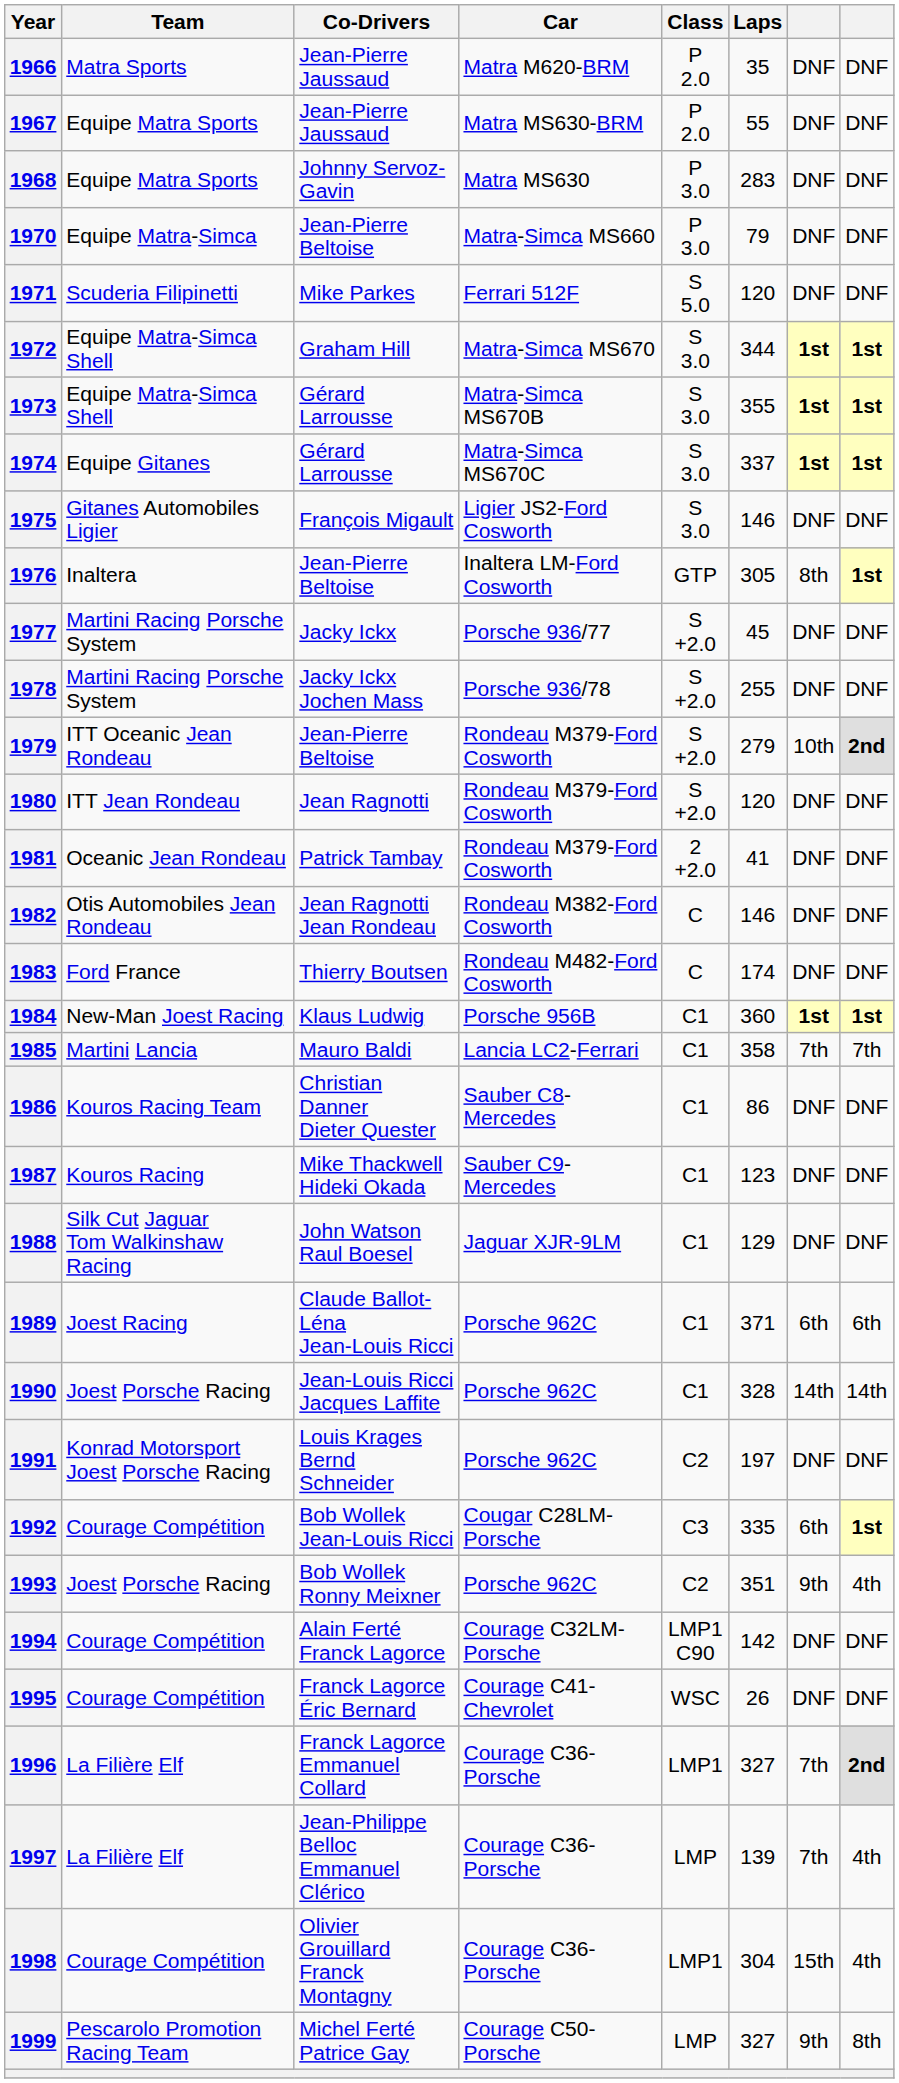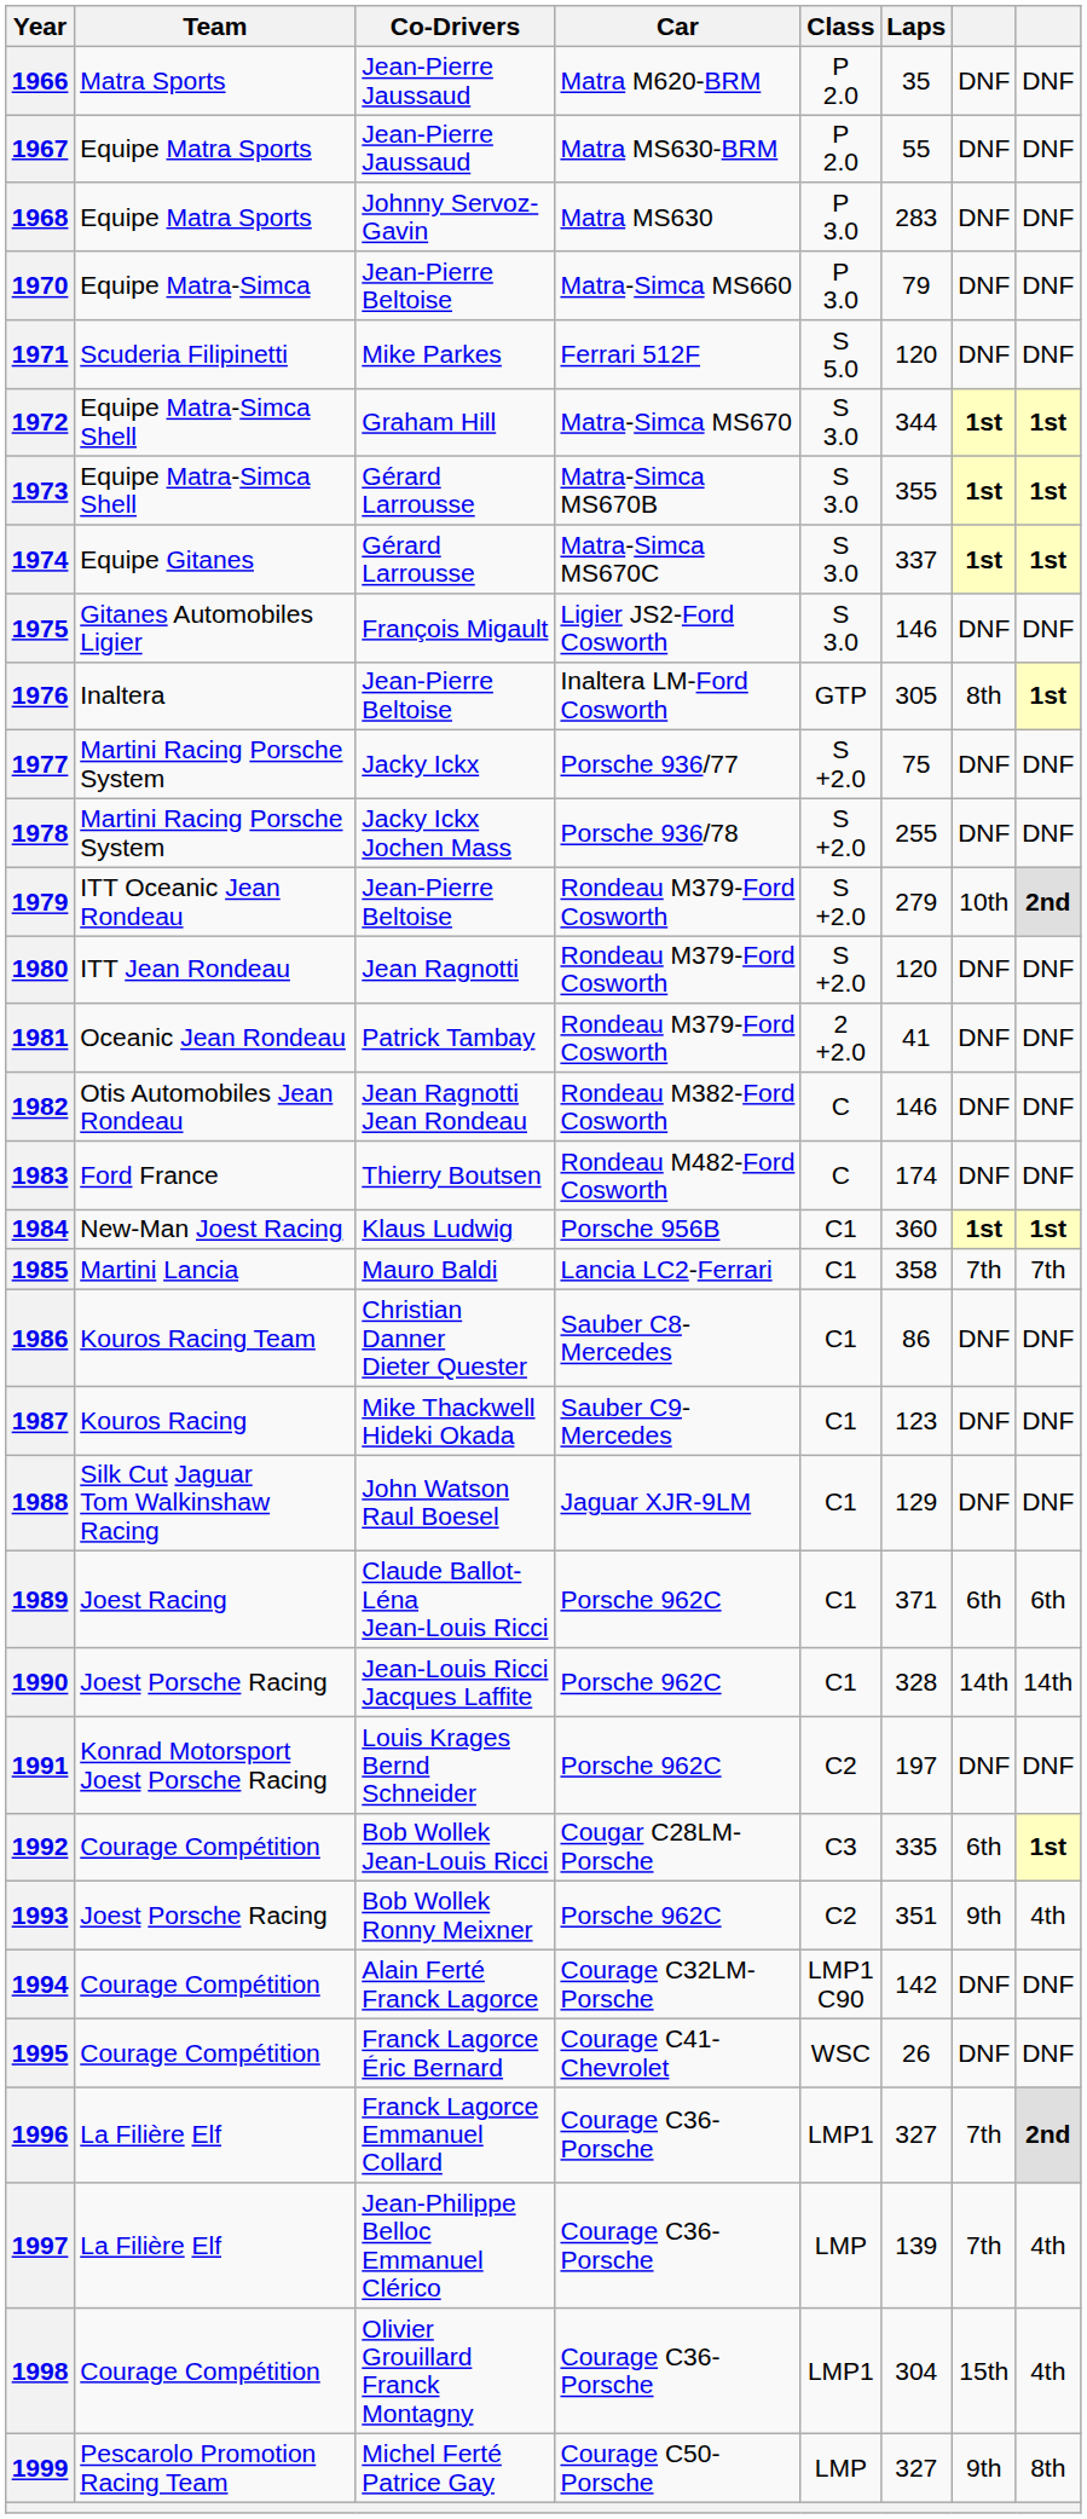 <table class="wikitable" style="text-align:center; font-size:90%">
 <tr>
 <th>Year</th>
 <th>Team</th>
 <th>Co-Drivers</th>
 <th>Car</th>
 <th>Class</th>
 <th>Laps</th>
 <th></th>
 <th></th>
 </tr>
 <tr>
 <th><a href='#'>1966</a></th>
 <td align="left"> <a href='#'>Matra Sports</a></td>
 <td align="left"> <a href='#'>Jean-Pierre Jaussaud</a></td>
 <td align="left"><a href='#'>Matra</a> M620-<a href='#'>BRM</a></td>
 <td>P<br>2.0</td>
 <td>35</td>
 <td>DNF</td>
 <td>DNF</td>
 </tr>
 <tr>
 <th><a href='#'>1967</a></th>
 <td align="left"> Equipe <a href='#'>Matra Sports</a></td>
 <td align="left"> <a href='#'>Jean-Pierre Jaussaud</a></td>
 <td align="left"><a href='#'>Matra</a> MS630-<a href='#'>BRM</a></td>
 <td>P<br>2.0</td>
 <td>55</td>
 <td>DNF</td>
 <td>DNF</td>
 </tr>
 <tr>
 <th><a href='#'>1968</a></th>
 <td align="left"> Equipe <a href='#'>Matra Sports</a></td>
 <td align="left"> <a href='#'>Johnny Servoz-Gavin</a></td>
 <td align="left"><a href='#'>Matra</a> MS630</td>
 <td>P<br>3.0</td>
 <td>283</td>
 <td>DNF</td>
 <td>DNF</td>
 </tr>
 <tr>
 <th><a href='#'>1970</a></th>
 <td align="left"> Equipe <a href='#'>Matra</a>-<a href='#'>Simca</a></td>
 <td align="left"> <a href='#'>Jean-Pierre Beltoise</a></td>
 <td align="left"><a href='#'>Matra</a>-<a href='#'>Simca</a> MS660</td>
 <td>P<br>3.0</td>
 <td>79</td>
 <td>DNF</td>
 <td>DNF</td>
 </tr>
 <tr>
 <th><a href='#'>1971</a></th>
 <td align="left"> <a href='#'>Scuderia Filipinetti</a></td>
 <td align="left"> <a href='#'>Mike Parkes</a></td>
 <td align="left"><a href='#'>Ferrari 512F</a></td>
 <td>S<br>5.0</td>
 <td>120</td>
 <td>DNF</td>
 <td>DNF</td>
 </tr>
 <tr>
 <th><a href='#'>1972</a></th>
 <td align="left"> Equipe <a href='#'>Matra</a>-<a href='#'>Simca</a> <a href='#'>Shell</a></td>
 <td align="left"> <a href='#'>Graham Hill</a></td>
 <td align="left"><a href='#'>Matra</a>-<a href='#'>Simca</a> MS670</td>
 <td>S<br>3.0</td>
 <td>344</td>
 <td style="background:#FFFFBF;"><strong>1st</strong></td>
 <td style="background:#FFFFBF;"><strong>1st</strong></td>
 </tr>
 <tr>
 <th><a href='#'>1973</a></th>
 <td align="left"> Equipe <a href='#'>Matra</a>-<a href='#'>Simca</a> <a href='#'>Shell</a></td>
 <td align="left"> <a href='#'>Gérard Larrousse</a></td>
 <td align="left"><a href='#'>Matra</a>-<a href='#'>Simca</a> MS670B</td>
 <td>S<br>3.0</td>
 <td>355</td>
 <td style="background:#FFFFBF;"><strong>1st</strong></td>
 <td style="background:#FFFFBF;"><strong>1st</strong></td>
 </tr>
 <tr>
 <th><a href='#'>1974</a></th>
 <td align="left"> Equipe <a href='#'>Gitanes</a></td>
 <td align="left"> <a href='#'>Gérard Larrousse</a></td>
 <td align="left"><a href='#'>Matra</a>-<a href='#'>Simca</a> MS670C</td>
 <td>S<br>3.0</td>
 <td>337</td>
 <td style="background:#FFFFBF;"><strong>1st</strong></td>
 <td style="background:#FFFFBF;"><strong>1st</strong></td>
 </tr>
 <tr>
 <th><a href='#'>1975</a></th>
 <td align="left"> <a href='#'>Gitanes</a> Automobiles <a href='#'>Ligier</a></td>
 <td align="left"> <a href='#'>François Migault</a></td>
 <td align="left"><a href='#'>Ligier</a> JS2-<a href='#'>Ford</a> <a href='#'>Cosworth</a></td>
 <td>S<br>3.0</td>
 <td>146</td>
 <td>DNF</td>
 <td>DNF</td>
 </tr>
 <tr>
 <th><a href='#'>1976</a></th>
 <td align="left"> Inaltera</td>
 <td align="left"> <a href='#'>Jean-Pierre Beltoise</a></td>
 <td align="left">Inaltera LM-<a href='#'>Ford</a> <a href='#'>Cosworth</a></td>
 <td>GTP</td>
 <td>305</td>
 <td>8th</td>
 <td style="background:#FFFFBF;"><strong>1st</strong></td>
 </tr>
 <tr>
 <th><a href='#'>1977</a></th>
 <td align="left"> <a href='#'>Martini Racing</a> <a href='#'>Porsche</a> System</td>
 <td align="left"> <a href='#'>Jacky Ickx</a></td>
 <td align="left"><a href='#'>Porsche 936</a>/77</td>
 <td>S<br>+2.0</td>
-<td>45</td>
+<td>75</td>
 <td>DNF</td>
 <td>DNF</td>
 </tr>
 <tr>
 <th><a href='#'>1978</a></th>
 <td align="left"> <a href='#'>Martini Racing</a> <a href='#'>Porsche</a> System</td>
 <td align="left"> <a href='#'>Jacky Ickx</a><br> <a href='#'>Jochen Mass</a></td>
 <td align="left"><a href='#'>Porsche 936</a>/78</td>
 <td>S<br>+2.0</td>
 <td>255</td>
 <td>DNF</td>
 <td>DNF</td>
 </tr>
 <tr>
 <th><a href='#'>1979</a></th>
 <td align="left"> ITT Oceanic <a href='#'>Jean Rondeau</a></td>
 <td align="left"> <a href='#'>Jean-Pierre Beltoise</a></td>
 <td align="left"><a href='#'>Rondeau</a> M379-<a href='#'>Ford</a> <a href='#'>Cosworth</a></td>
 <td>S<br>+2.0</td>
 <td>279</td>
 <td>10th</td>
 <td style="background:#DFDFDF;"><strong>2nd</strong></td>
 </tr>
 <tr>
 <th><a href='#'>1980</a></th>
 <td align="left"> ITT <a href='#'>Jean Rondeau</a></td>
 <td align="left"> <a href='#'>Jean Ragnotti</a></td>
 <td align="left"><a href='#'>Rondeau</a> M379-<a href='#'>Ford</a> <a href='#'>Cosworth</a></td>
 <td>S<br>+2.0</td>
 <td>120</td>
 <td>DNF</td>
 <td>DNF</td>
 </tr>
 <tr>
 <th><a href='#'>1981</a></th>
 <td align="left"> Oceanic <a href='#'>Jean Rondeau</a></td>
 <td align="left"> <a href='#'>Patrick Tambay</a></td>
 <td align="left"><a href='#'>Rondeau</a> M379-<a href='#'>Ford</a> <a href='#'>Cosworth</a></td>
 <td>2<br>+2.0</td>
 <td>41</td>
 <td>DNF</td>
 <td>DNF</td>
 </tr>
 <tr>
 <th><a href='#'>1982</a></th>
 <td align="left"> Otis Automobiles <a href='#'>Jean Rondeau</a></td>
 <td align="left"> <a href='#'>Jean Ragnotti</a><br> <a href='#'>Jean Rondeau</a></td>
 <td align="left"><a href='#'>Rondeau</a> M382-<a href='#'>Ford</a> <a href='#'>Cosworth</a></td>
 <td>C</td>
 <td>146</td>
 <td>DNF</td>
 <td>DNF</td>
 </tr>
 <tr>
 <th><a href='#'>1983</a></th>
 <td align="left"> <a href='#'>Ford</a> France</td>
 <td align="left"> <a href='#'>Thierry Boutsen</a></td>
 <td align="left"><a href='#'>Rondeau</a> M482-<a href='#'>Ford</a> <a href='#'>Cosworth</a></td>
 <td>C</td>
 <td>174</td>
 <td>DNF</td>
 <td>DNF</td>
 </tr>
 <tr>
 <th><a href='#'>1984</a></th>
 <td align="left"> New-Man <a href='#'>Joest Racing</a></td>
 <td align="left"> <a href='#'>Klaus Ludwig</a></td>
 <td align="left"><a href='#'>Porsche 956B</a></td>
 <td>C1</td>
 <td>360</td>
 <td style="background:#FFFFBF;"><strong>1st</strong></td>
 <td style="background:#FFFFBF;"><strong>1st</strong></td>
 </tr>
 <tr>
 <th><a href='#'>1985</a></th>
 <td align="left"> <a href='#'>Martini</a> <a href='#'>Lancia</a></td>
 <td align="left"> <a href='#'>Mauro Baldi</a></td>
 <td align="left"><a href='#'>Lancia LC2</a>-<a href='#'>Ferrari</a></td>
 <td>C1</td>
 <td>358</td>
 <td>7th</td>
 <td>7th</td>
 </tr>
 <tr>
 <th><a href='#'>1986</a></th>
 <td align="left"> <a href='#'>Kouros Racing Team</a></td>
 <td align="left"> <a href='#'>Christian Danner</a><br> <a href='#'>Dieter Quester</a></td>
 <td align="left"><a href='#'>Sauber C8</a>-<a href='#'>Mercedes</a></td>
 <td>C1</td>
 <td>86</td>
 <td>DNF</td>
 <td>DNF</td>
 </tr>
 <tr>
 <th><a href='#'>1987</a></th>
 <td align="left"> <a href='#'>Kouros Racing</a></td>
 <td align="left"> <a href='#'>Mike Thackwell</a><br> <a href='#'>Hideki Okada</a></td>
 <td align="left"><a href='#'>Sauber C9</a>-<a href='#'>Mercedes</a></td>
 <td>C1</td>
 <td>123</td>
 <td>DNF</td>
 <td>DNF</td>
 </tr>
 <tr>
 <th><a href='#'>1988</a></th>
 <td align="left"> <a href='#'>Silk Cut</a> <a href='#'>Jaguar</a><br> <a href='#'>Tom Walkinshaw Racing</a></td>
 <td align="left"> <a href='#'>John Watson</a><br> <a href='#'>Raul Boesel</a></td>
 <td align="left"><a href='#'>Jaguar XJR-9LM</a></td>
 <td>C1</td>
 <td>129</td>
 <td>DNF</td>
 <td>DNF</td>
 </tr>
 <tr>
 <th><a href='#'>1989</a></th>
 <td align="left"> <a href='#'>Joest Racing</a></td>
 <td align="left"> <a href='#'>Claude Ballot-Léna</a><br> <a href='#'>Jean-Louis Ricci</a></td>
 <td align="left"><a href='#'>Porsche 962C</a></td>
 <td>C1</td>
 <td>371</td>
 <td>6th</td>
 <td>6th</td>
 </tr>
 <tr>
 <th><a href='#'>1990</a></th>
 <td align="left"> <a href='#'>Joest</a> <a href='#'>Porsche</a> Racing</td>
 <td align="left"> <a href='#'>Jean-Louis Ricci</a><br> <a href='#'>Jacques Laffite</a></td>
 <td align="left"><a href='#'>Porsche 962C</a></td>
 <td>C1</td>
 <td>328</td>
 <td>14th</td>
 <td>14th</td>
 </tr>
 <tr>
 <th><a href='#'>1991</a></th>
 <td align="left"> <a href='#'>Konrad Motorsport</a><br> <a href='#'>Joest</a> <a href='#'>Porsche</a> Racing</td>
 <td align="left"> <a href='#'>Louis Krages</a><br> <a href='#'>Bernd Schneider</a></td>
 <td align="left"><a href='#'>Porsche 962C</a></td>
 <td>C2</td>
 <td>197</td>
 <td>DNF</td>
 <td>DNF</td>
 </tr>
 <tr>
 <th><a href='#'>1992</a></th>
 <td align="left"> <a href='#'>Courage Compétition</a></td>
 <td align="left"> <a href='#'>Bob Wollek</a><br> <a href='#'>Jean-Louis Ricci</a></td>
 <td align="left"><a href='#'>Cougar</a> C28LM-<a href='#'>Porsche</a></td>
 <td>C3</td>
 <td>335</td>
 <td>6th</td>
 <td style="background:#FFFFBF;"><strong>1st</strong></td>
 </tr>
 <tr>
 <th><a href='#'>1993</a></th>
 <td align="left"> <a href='#'>Joest</a> <a href='#'>Porsche</a> Racing</td>
 <td align="left"> <a href='#'>Bob Wollek</a><br> <a href='#'>Ronny Meixner</a></td>
 <td align="left"><a href='#'>Porsche 962C</a></td>
 <td>C2</td>
 <td>351</td>
 <td>9th</td>
 <td>4th</td>
 </tr>
 <tr>
 <th><a href='#'>1994</a></th>
 <td align="left"> <a href='#'>Courage Compétition</a></td>
 <td align="left"> <a href='#'>Alain Ferté</a><br> <a href='#'>Franck Lagorce</a></td>
 <td align="left"><a href='#'>Courage</a> C32LM-<a href='#'>Porsche</a></td>
 <td>LMP1<br>C90</td>
 <td>142</td>
 <td>DNF</td>
 <td>DNF</td>
 </tr>
 <tr>
 <th><a href='#'>1995</a></th>
 <td align="left"> <a href='#'>Courage Compétition</a></td>
 <td align="left"> <a href='#'>Franck Lagorce</a><br> <a href='#'>Éric Bernard</a></td>
 <td align="left"><a href='#'>Courage</a> C41-<a href='#'>Chevrolet</a></td>
 <td>WSC</td>
 <td>26</td>
 <td>DNF</td>
 <td>DNF</td>
 </tr>
 <tr>
 <th><a href='#'>1996</a></th>
 <td align="left"> <a href='#'>La Filière</a> <a href='#'>Elf</a></td>
 <td align="left"> <a href='#'>Franck Lagorce</a><br> <a href='#'>Emmanuel Collard</a></td>
 <td align="left"><a href='#'>Courage</a> C36-<a href='#'>Porsche</a></td>
 <td>LMP1</td>
 <td>327</td>
 <td>7th</td>
 <td style="background:#DFDFDF;"><strong>2nd</strong></td>
 </tr>
 <tr>
 <th><a href='#'>1997</a></th>
 <td align="left"> <a href='#'>La Filière</a> <a href='#'>Elf</a></td>
 <td align="left"> <a href='#'>Jean-Philippe Belloc</a><br> <a href='#'>Emmanuel Clérico</a></td>
 <td align="left"><a href='#'>Courage</a> C36-<a href='#'>Porsche</a></td>
 <td>LMP</td>
 <td>139</td>
 <td>7th</td>
 <td>4th</td>
 </tr>
 <tr>
 <th><a href='#'>1998</a></th>
 <td align="left"> <a href='#'>Courage Compétition</a></td>
 <td align="left"> <a href='#'>Olivier Grouillard</a><br> <a href='#'>Franck Montagny</a></td>
 <td align="left"><a href='#'>Courage</a> C36-<a href='#'>Porsche</a></td>
 <td>LMP1</td>
 <td>304</td>
 <td>15th</td>
 <td>4th</td>
 </tr>
 <tr>
 <th><a href='#'>1999</a></th>
 <td align="left"> <a href='#'>Pescarolo Promotion Racing Team</a></td>
 <td align="left"> <a href='#'>Michel Ferté</a><br> <a href='#'>Patrice Gay</a></td>
 <td align="left"><a href='#'>Courage</a> C50-<a href='#'>Porsche</a></td>
 <td>LMP</td>
 <td>327</td>
 <td>9th</td>
 <td>8th</td>
 </tr>
 <tr>
 <th colspan="8"></th>
 </tr>
 </table>
